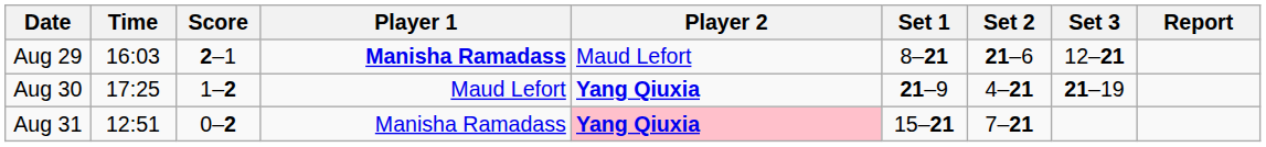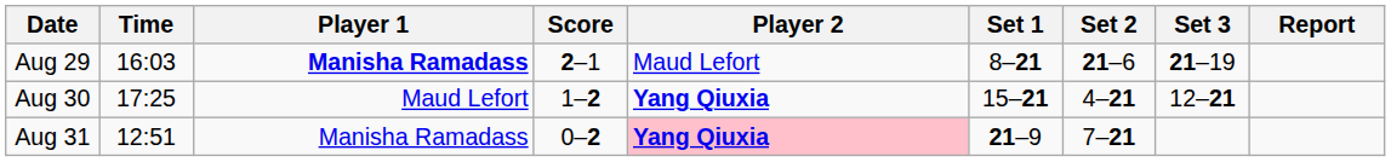 <table class="nowrap wikitable" style="font-size:90%; text-align:center">
 <tr>
 <th width="50">Date</th>
 <th width="50">Time</th>
+<th width="200">Player 1</th>
 <th width="50">Score</th>
-<th width="200">Player 1</th>
 <th width="200">Player 2</th>
 <th width="50">Set 1</th>
 <th width="50">Set 2</th>
 <th width="50">Set 3</th>
 <th width="75">Report</th>
 </tr>
 <tr>
 <td>Aug 29</td>
 <td>16:03</td>
+<td align="right"><strong><a href='#'>Manisha Ramadass</a></strong> </td>
 <td><strong>2</strong>–1</td>
-<td align="right"><strong><a href='#'>Manisha Ramadass</a></strong> </td>
 <td align="left"> <a href='#'>Maud Lefort</a></td>
 <td>8–<strong>21</strong></td>
 <td><strong>21</strong>–6</td>
-<td>12–<strong>21</strong></td>
+<td><strong>21</strong>–19</td>
 <td></td>
 </tr>
 <tr>
 <td>Aug 30</td>
 <td>17:25</td>
+<td align="right"><a href='#'>Maud Lefort</a> </td>
 <td>1–<strong>2</strong></td>
-<td align="right"><a href='#'>Maud Lefort</a> </td>
 <td align="left"> <strong><a href='#'>Yang Qiuxia</a></strong></td>
-<td><strong>21</strong>–9</td>
+<td>15–<strong>21</strong></td>
 <td>4–<strong>21</strong></td>
-<td><strong>21</strong>–19</td>
+<td>12–<strong>21</strong></td>
 <td></td>
 </tr>
 <tr>
 <td>Aug 31</td>
 <td>12:51</td>
+<td align="right"><a href='#'>Manisha Ramadass</a> </td>
 <td>0–<strong>2</strong></td>
-<td align="right"><a href='#'>Manisha Ramadass</a> </td>
 <td align="left" style="background: pink;"> <strong><a href='#'>Yang Qiuxia</a></strong></td>
-<td>15–<strong>21</strong></td>
+<td><strong>21</strong>–9</td>
 <td>7–<strong>21</strong></td>
 <td></td>
 <td></td>
 </tr>
 </table>
